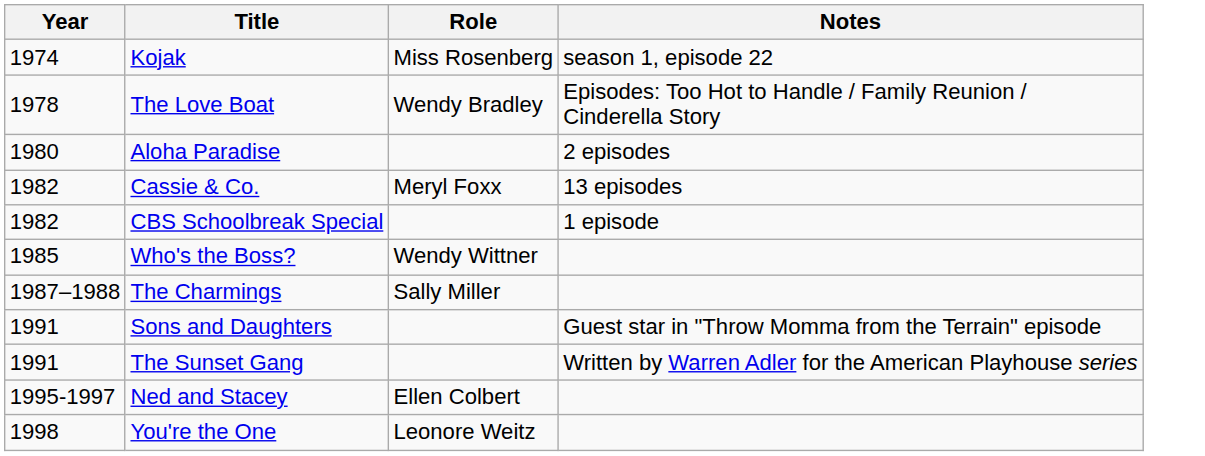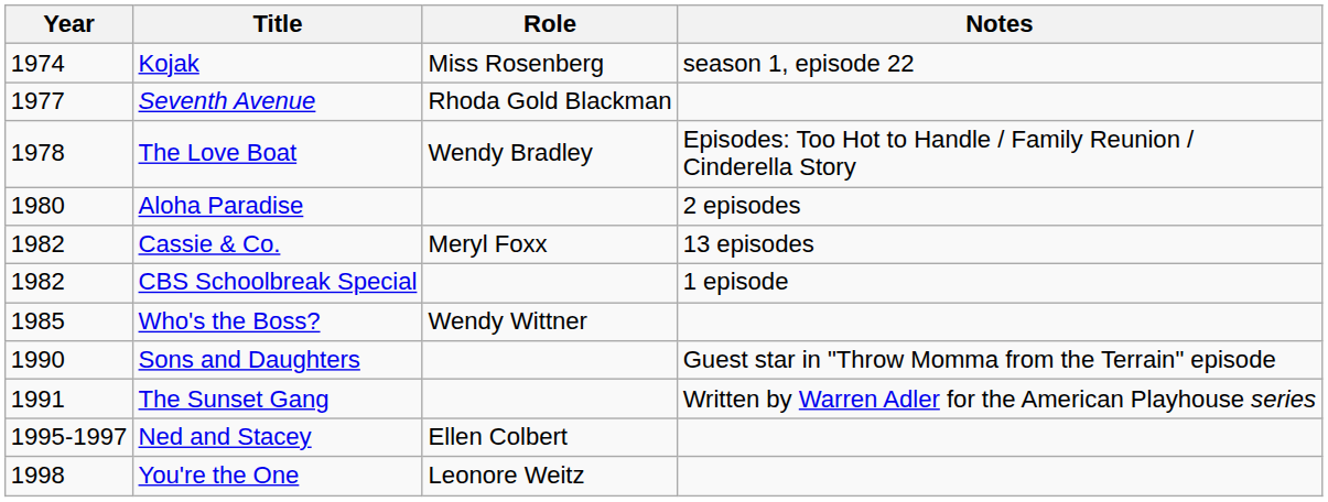 <table class="wikitable">
 <tr>
 <th>Year</th>
 <th>Title</th>
 <th>Role</th>
 <th>Notes</th>
 </tr>
 <tr>
 <td>1974</td>
 <td><a href='#'>Kojak</a></td>
 <td>Miss Rosenberg</td>
 <td>season 1, episode 22</td>
+</tr>
+<tr>
+<td>1977</td>
+<td><em><a href='#'>Seventh Avenue</a></td>
+<td>Rhoda Gold Blackman</td>
+<td></td>
 </tr>
 <tr>
 <td>1978</td>
 <td></em><a href='#'>The Love Boat</a><em></td>
 <td>Wendy Bradley</td>
 <td>Episodes: Too Hot to Handle / Family Reunion /<br>Cinderella Story</td>
 </tr>
 <tr>
 <td>1980</td>
 <td></em><a href='#'>Aloha Paradise</a><em></td>
 <td></td>
 <td>2 episodes</td>
 </tr>
 <tr>
 <td>1982</td>
 <td></em><a href='#'>Cassie & Co.</a><em></td>
 <td>Meryl Foxx</td>
 <td>13 episodes</td>
 </tr>
 <tr>
 <td>1982</td>
 <td></em><a href='#'>CBS Schoolbreak Special</a><em></td>
 <td></td>
 <td>1 episode</td>
 </tr>
 <tr>
 <td>1985</td>
 <td></em><a href='#'>Who's the Boss?</a><em></td>
 <td>Wendy Wittner</td>
 <td></td>
 </tr>
 <tr>
-<td>1987–1988</td>
-<td></em><a href='#'>The Charmings</a><em></td>
-<td>Sally Miller</td>
-<td></td>
-</tr>
-<tr>
-<td>1991</td>
+<td>1990</td>
 <td></em><a href='#'>Sons and Daughters</a><em></td>
 <td></td>
 <td>Guest star in "Throw Momma from the Terrain" episode</td>
 </tr>
 <tr>
 <td>1991</td>
 <td></em><a href='#'>The Sunset Gang</a><em></td>
 <td></td>
 <td>Written by <a href='#'>Warren Adler</a> for the </em>American Playhouse<em> series</td>
 </tr>
 <tr>
 <td>1995-1997</td>
 <td></em><a href='#'>Ned and Stacey</a><em></td>
 <td>Ellen Colbert</td>
 <td></td>
 </tr>
 <tr>
 <td>1998</td>
 <td></em><a href='#'>You're the One</a><em></td>
 <td>Leonore Weitz</td>
 <td></td>
 </tr>
 </table>
